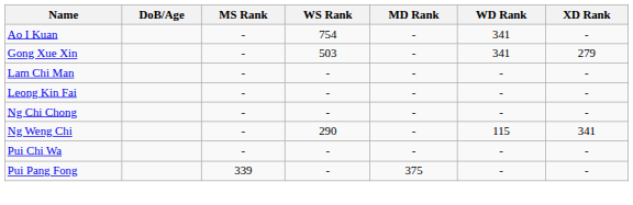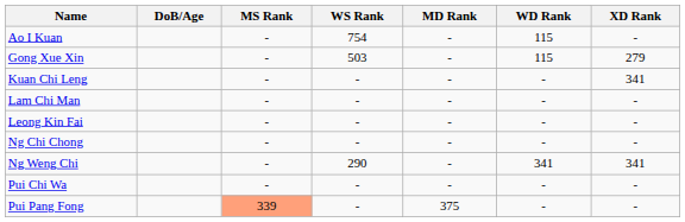 <table class="wikitable"  style="width:800px; font-size:95%; text-align:center">
 <tr>
 <th align="left">Name</th>
 <th align="left">DoB/Age</th>
 <th align="left">MS Rank</th>
 <th align="left">WS Rank</th>
 <th align="left">MD Rank</th>
 <th align="left">WD Rank</th>
 <th align="left">XD Rank</th>
 </tr>
 <tr>
 <td align="left"><a href='#'>Ao I Kuan</a></td>
 <td align="left"></td>
 <td>-</td>
 <td>754</td>
 <td>-</td>
-<td>341</td>
+<td>115</td>
 <td>-</td>
 </tr>
 <tr>
 <td align="left"><a href='#'>Gong Xue Xin</a></td>
 <td align="left"></td>
 <td>-</td>
 <td>503</td>
 <td>-</td>
+<td>115</td>
+<td>279</td>
+</tr>
+<tr>
+<td align="left"><a href='#'>Kuan Chi Leng</a></td>
+<td align="left"></td>
+<td>-</td>
+<td>-</td>
+<td>-</td>
+<td>-</td>
 <td>341</td>
-<td>279</td>
 </tr>
 <tr>
 <td align="left"><a href='#'>Lam Chi Man</a></td>
 <td align="left"></td>
 <td>-</td>
 <td>-</td>
 <td>-</td>
 <td>-</td>
 <td>-</td>
 </tr>
 <tr>
 <td align="left"><a href='#'>Leong Kin Fai</a></td>
 <td align="left"></td>
 <td>-</td>
 <td>-</td>
 <td>-</td>
 <td>-</td>
 <td>-</td>
 </tr>
 <tr>
 <td align="left"><a href='#'>Ng Chi Chong</a></td>
 <td align="left"></td>
 <td>-</td>
 <td>-</td>
 <td>-</td>
 <td>-</td>
 <td>-</td>
 </tr>
 <tr>
 <td align="left"><a href='#'>Ng Weng Chi</a></td>
 <td align="left"></td>
 <td>-</td>
 <td>290</td>
 <td>-</td>
-<td>115</td>
+<td>341</td>
 <td>341</td>
 </tr>
 <tr>
 <td align="left"><a href='#'>Pui Chi Wa</a></td>
 <td align="left"></td>
 <td>-</td>
 <td>-</td>
 <td>-</td>
 <td>-</td>
 <td>-</td>
 </tr>
 <tr>
 <td align="left"><a href='#'>Pui Pang Fong</a></td>
 <td align="left"></td>
-<td>339</td>
+<td style="background: lightsalmon;">339</td>
 <td>-</td>
 <td>375</td>
 <td>-</td>
 <td>-</td>
 </tr>
 </table>
